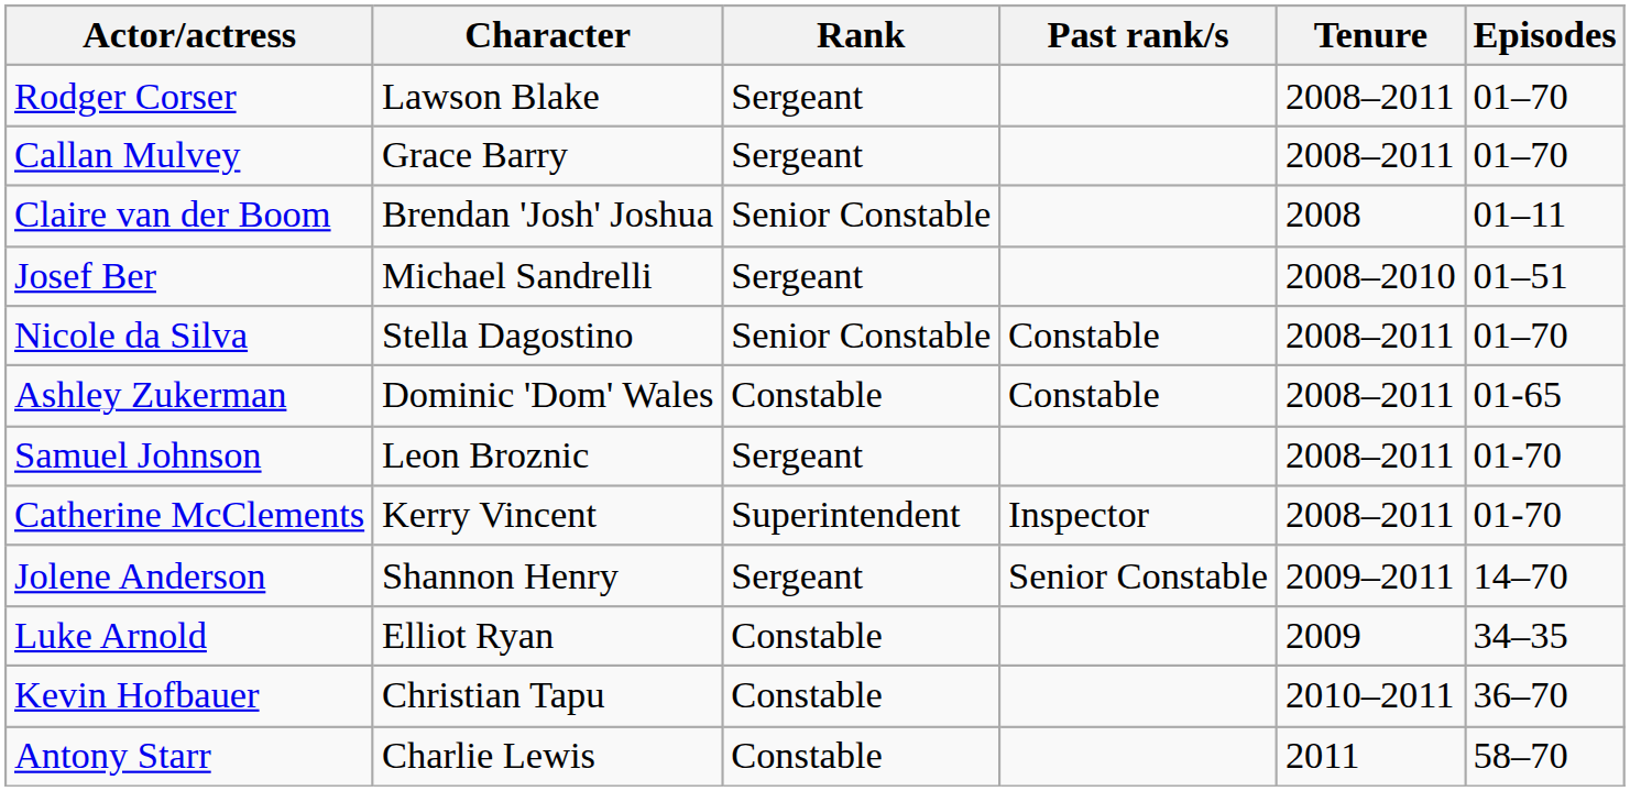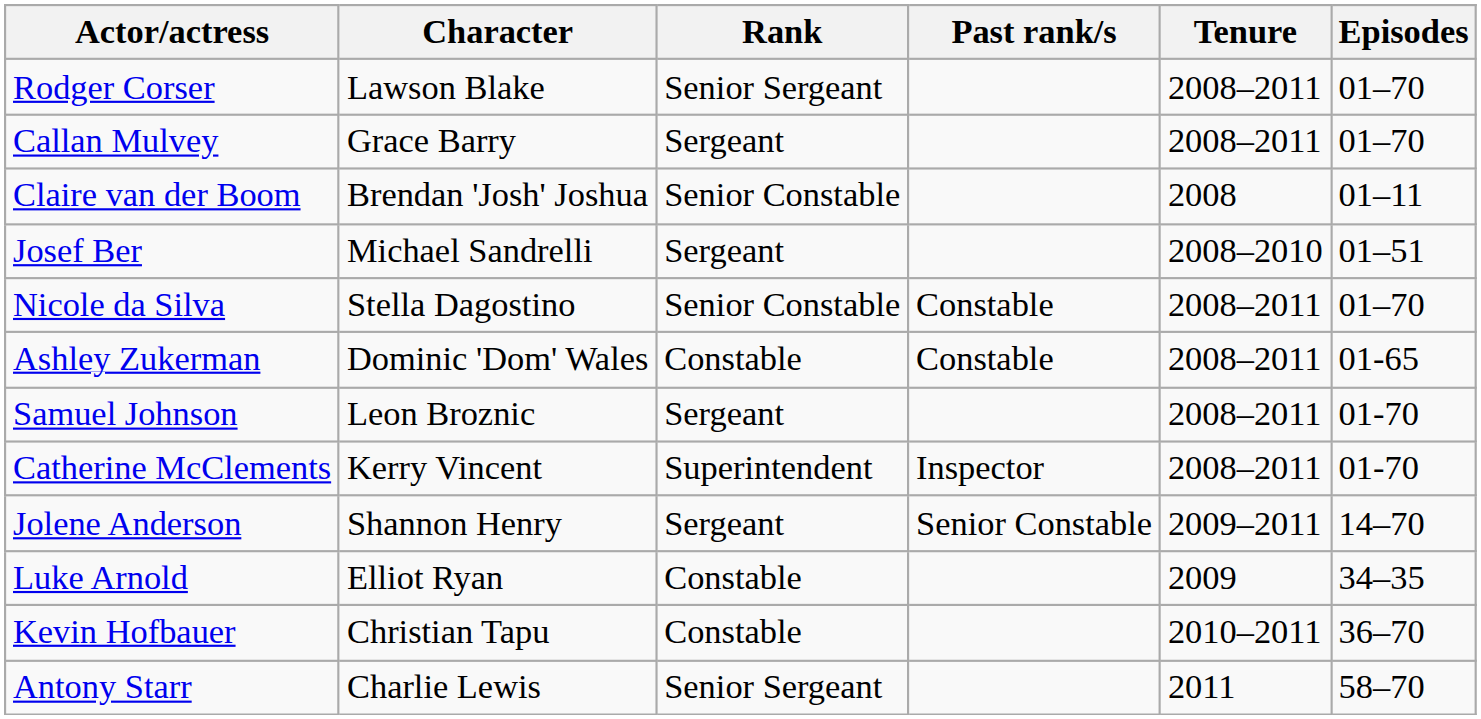 <table class="wikitable">
 <tr>
 <th>Actor/actress</th>
 <th>Character</th>
 <th>Rank</th>
 <th>Past rank/s</th>
 <th>Tenure</th>
 <th>Episodes</th>
 </tr>
 <tr>
 <td><a href='#'>Rodger Corser</a></td>
 <td>Lawson Blake</td>
-<td>Sergeant</td>
+<td>Senior Sergeant</td>
 <td></td>
 <td>2008–2011</td>
 <td>01–70</td>
 </tr>
 <tr>
 <td><a href='#'>Callan Mulvey</a></td>
 <td>Grace Barry</td>
 <td>Sergeant</td>
 <td></td>
 <td>2008–2011</td>
 <td>01–70</td>
 </tr>
 <tr>
 <td><a href='#'>Claire van der Boom</a></td>
 <td>Brendan 'Josh' Joshua</td>
 <td>Senior Constable</td>
 <td></td>
 <td>2008</td>
 <td>01–11</td>
 </tr>
 <tr>
 <td><a href='#'>Josef Ber</a></td>
 <td>Michael Sandrelli</td>
 <td>Sergeant</td>
 <td></td>
 <td>2008–2010</td>
 <td>01–51</td>
 </tr>
 <tr>
 <td><a href='#'>Nicole da Silva</a></td>
 <td>Stella Dagostino</td>
 <td>Senior Constable</td>
 <td>Constable</td>
 <td>2008–2011</td>
 <td>01–70</td>
 </tr>
 <tr>
 <td><a href='#'>Ashley Zukerman</a></td>
 <td>Dominic 'Dom' Wales</td>
 <td>Constable</td>
 <td>Constable</td>
 <td>2008–2011</td>
 <td>01-65</td>
 </tr>
 <tr>
 <td><a href='#'>Samuel Johnson</a></td>
 <td>Leon Broznic</td>
 <td>Sergeant</td>
 <td></td>
 <td>2008–2011</td>
 <td>01-70</td>
 </tr>
 <tr>
 <td><a href='#'>Catherine McClements</a></td>
 <td>Kerry Vincent</td>
 <td>Superintendent</td>
 <td>Inspector</td>
 <td>2008–2011</td>
 <td>01-70</td>
 </tr>
 <tr>
 <td><a href='#'>Jolene Anderson</a></td>
 <td>Shannon Henry</td>
 <td>Sergeant</td>
 <td>Senior Constable</td>
 <td>2009–2011</td>
 <td>14–70</td>
 </tr>
 <tr>
 <td><a href='#'>Luke Arnold</a></td>
 <td>Elliot Ryan</td>
 <td>Constable</td>
 <td></td>
 <td>2009</td>
 <td>34–35</td>
 </tr>
 <tr>
 <td><a href='#'>Kevin Hofbauer</a></td>
 <td>Christian Tapu</td>
 <td>Constable</td>
 <td></td>
 <td>2010–2011</td>
 <td>36–70</td>
 </tr>
 <tr>
 <td><a href='#'>Antony Starr</a></td>
 <td>Charlie Lewis</td>
-<td>Constable</td>
+<td>Senior Sergeant</td>
 <td></td>
 <td>2011</td>
 <td>58–70</td>
 </tr>
 </table>
